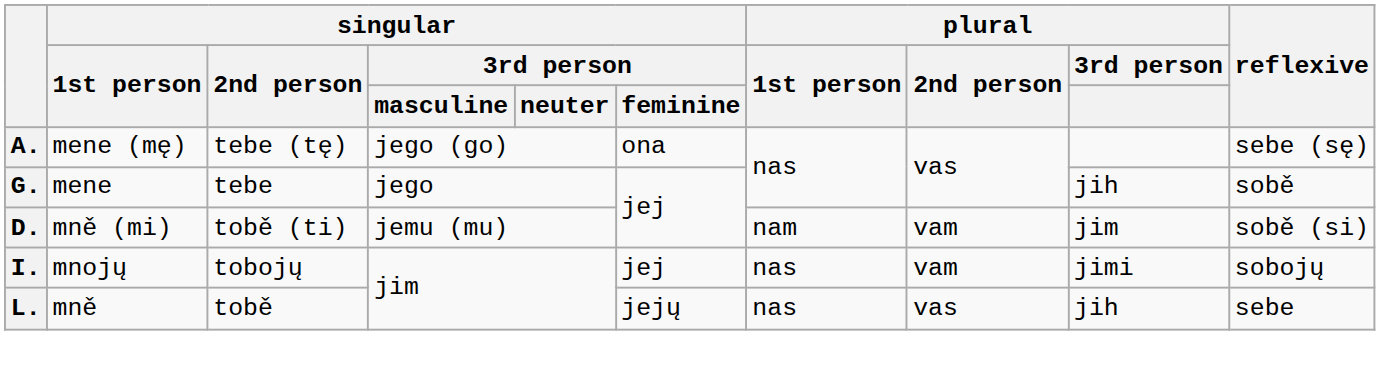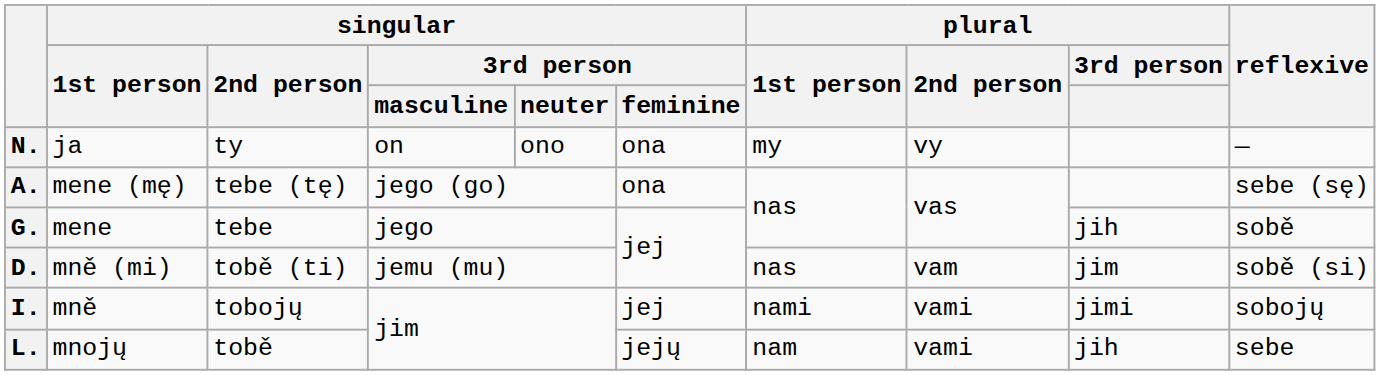 <table class=wikitable>
 <tr>
 <th rowspan=3></th>
 <th colspan=5>singular</th>
 <th colspan=3>plural</th>
 <th rowspan=3>reflexive</th>
 </tr>
 <tr>
 <th rowspan=2>1st person</th>
 <th rowspan=2>2nd person</th>
 <th colspan=3>3rd person</th>
 <th rowspan=2>1st person</th>
 <th rowspan=2>2nd person</th>
 <th>3rd person</th>
 </tr>
 <tr>
 <th>masculine</th>
 <th>neuter</th>
 <th>feminine</th>
 <th></th>
+</tr>
+<tr>
+<th>N.</th>
+<td>ja</td>
+<td>ty</td>
+<td>on</td>
+<td>ono</td>
+<td>ona</td>
+<td>my</td>
+<td>vy</td>
+<td></td>
+<td>—</td>
 </tr>
 <tr>
 <th>A.</th>
 <td>mene (mę)</td>
 <td>tebe (tę)</td>
 <td colspan=2>jego (go)</td>
 <td>ona</td>
 <td rowspan=2>nas</td>
 <td rowspan=2>vas</td>
 <td></td>
 <td>sebe (sę)</td>
 </tr>
 <tr>
 <th>G.</th>
 <td>mene</td>
 <td>tebe</td>
 <td colspan=2>jego</td>
 <td rowspan=2>jej</td>
 <td>jih</td>
 <td>sobě</td>
 </tr>
 <tr>
 <th>D.</th>
 <td>mně (mi)</td>
 <td>tobě (ti)</td>
 <td colspan=2>jemu (mu)</td>
-<td>nam</td>
+<td>nas</td>
 <td>vam</td>
 <td>jim</td>
 <td>sobě (si)</td>
 </tr>
 <tr>
 <th>I.</th>
-<td>mnojų</td>
+<td>mně</td>
 <td>tobojų</td>
 <td colspan=2 rowspan=2>jim</td>
 <td>jej</td>
-<td>nas</td>
-<td>vam</td>
+<td>nami</td>
+<td>vami</td>
 <td>jimi</td>
 <td>sobojų</td>
 </tr>
 <tr>
 <th>L.</th>
-<td>mně</td>
+<td>mnojų</td>
 <td>tobě</td>
 <td>jejų</td>
-<td>nas</td>
-<td>vas</td>
+<td>nam</td>
+<td>vami</td>
 <td>jih</td>
 <td>sebe</td>
 </tr>
 </table>
